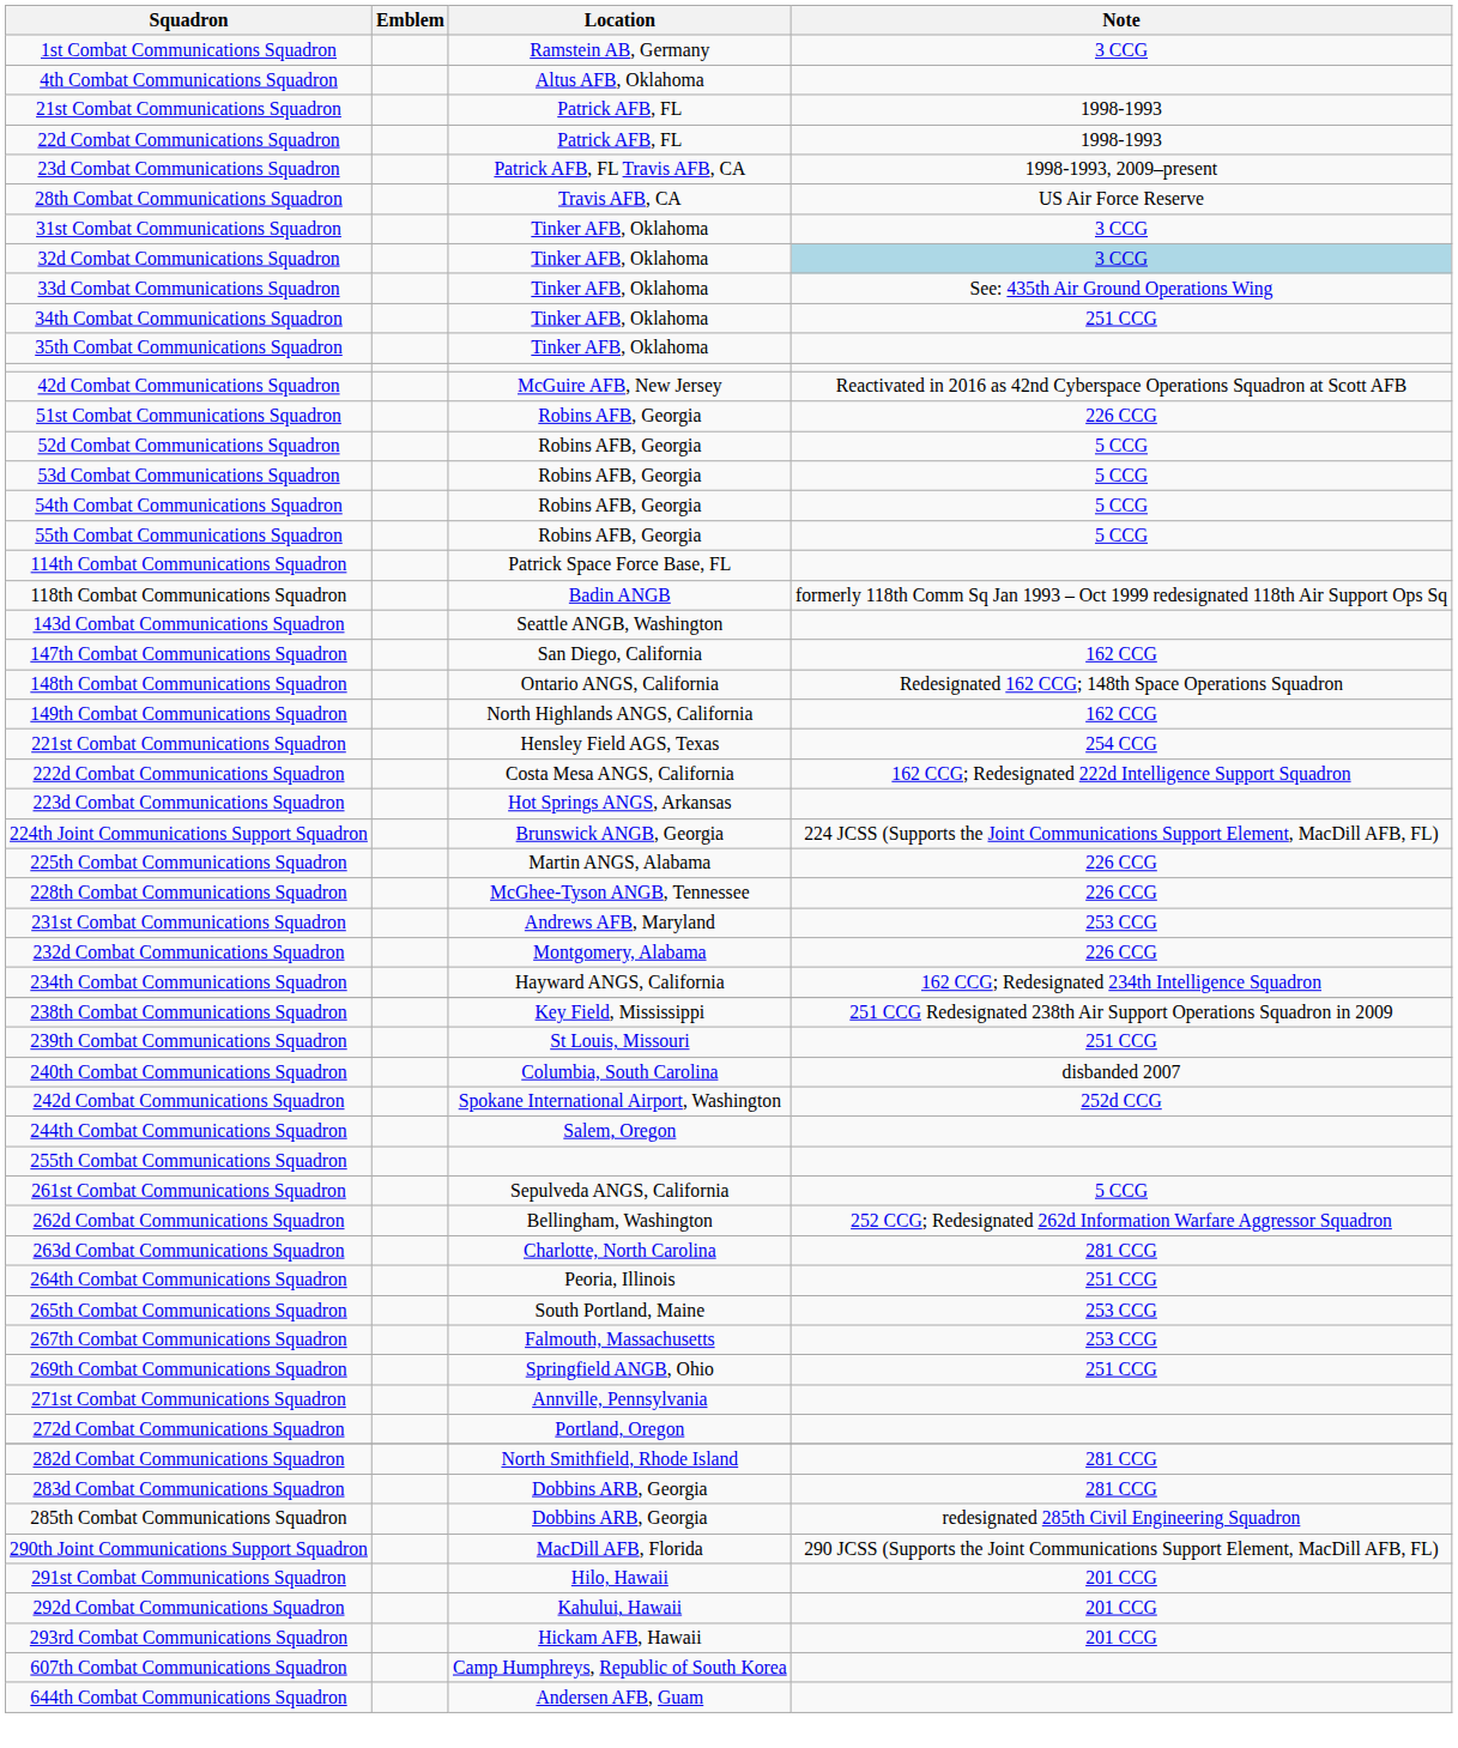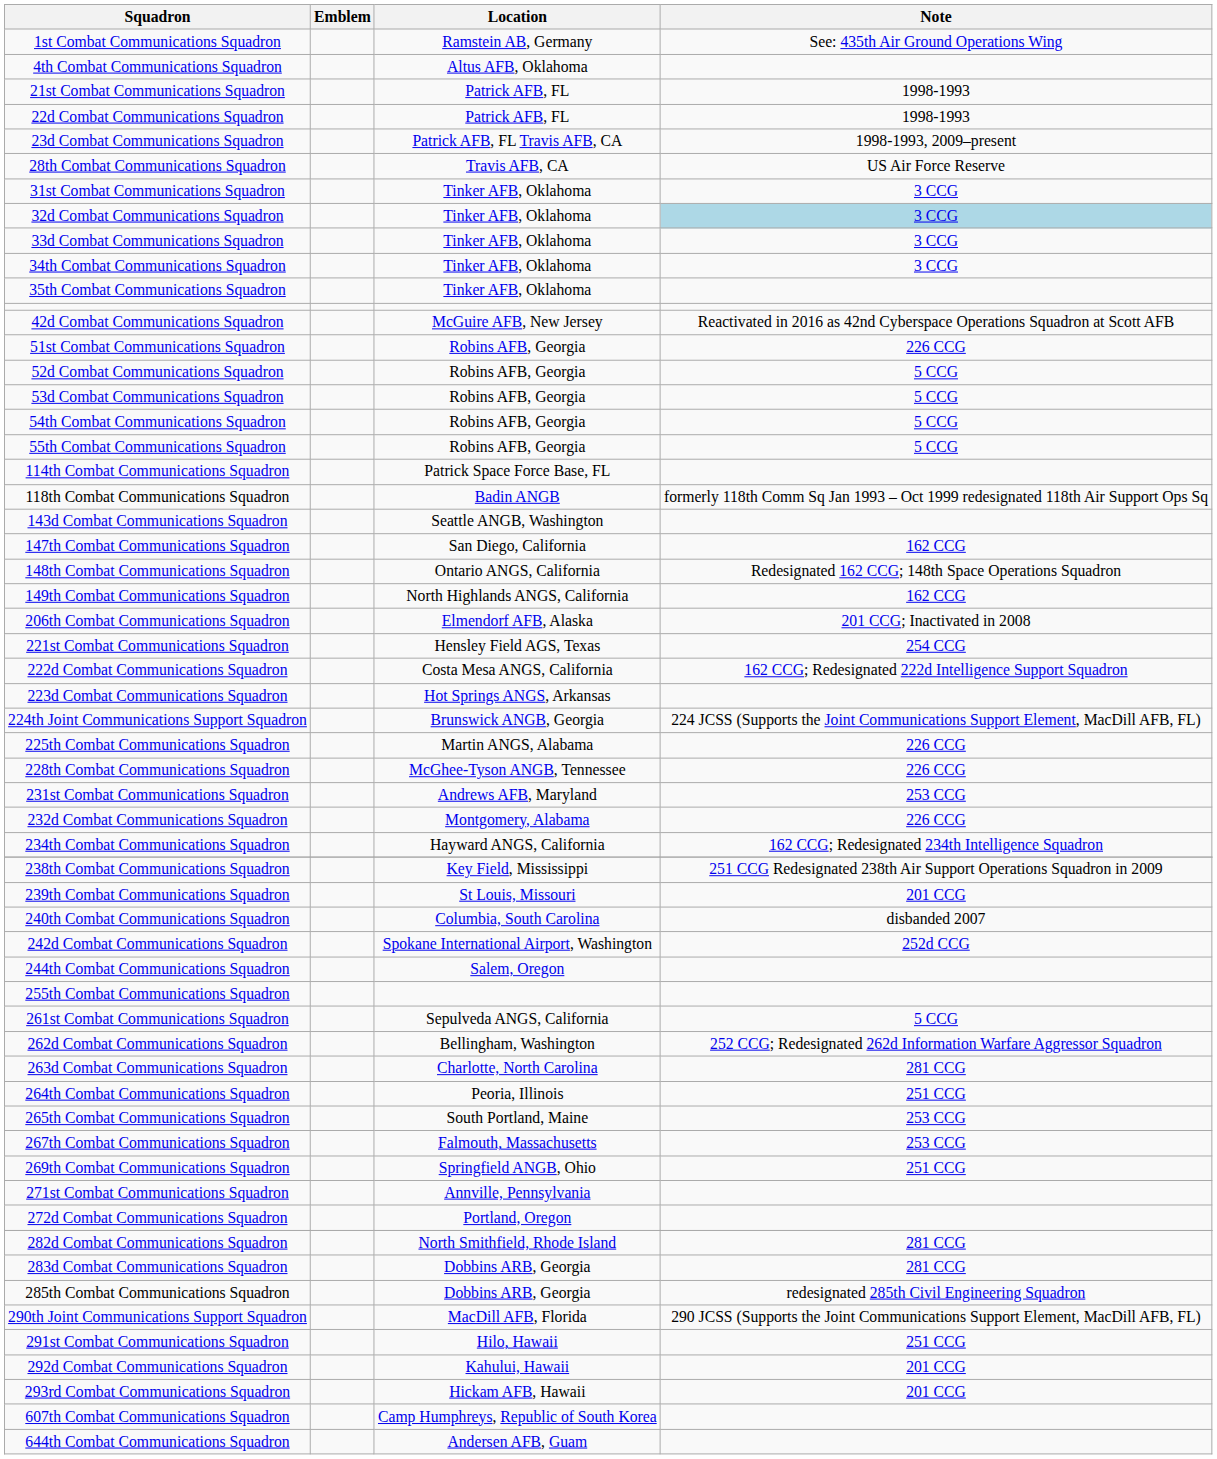 <table class="wikitable" style="text-align:center">
 <tr>
 <th>Squadron</th>
 <th>Emblem</th>
 <th>Location</th>
 <th>Note</th>
 </tr>
 <tr>
 <td><a href='#'>1st Combat Communications Squadron</a></td>
 <td></td>
 <td><a href='#'>Ramstein AB</a>, Germany</td>
-<td><a href='#'>3 CCG</a></td>
+<td>See: <a href='#'>435th Air Ground Operations Wing</a></td>
 </tr>
 <tr>
 <td><a href='#'>4th Combat Communications Squadron</a></td>
 <td></td>
 <td><a href='#'>Altus AFB</a>, Oklahoma</td>
 <td></td>
 </tr>
 <tr>
 <td><a href='#'>21st Combat Communications Squadron</a></td>
 <td></td>
 <td><a href='#'>Patrick AFB</a>, FL</td>
 <td>1998-1993</td>
 </tr>
 <tr>
 <td><a href='#'>22d Combat Communications Squadron</a></td>
 <td></td>
 <td><a href='#'>Patrick AFB</a>, FL</td>
 <td>1998-1993</td>
 </tr>
 <tr>
 <td><a href='#'>23d Combat Communications Squadron</a></td>
 <td></td>
 <td><a href='#'>Patrick AFB</a>, FL <a href='#'>Travis AFB</a>, CA</td>
 <td>1998-1993, 2009–present</td>
 </tr>
 <tr>
 <td><a href='#'>28th Combat Communications Squadron</a></td>
 <td></td>
 <td><a href='#'>Travis AFB</a>, CA</td>
 <td>US Air Force Reserve</td>
 </tr>
 <tr>
 <td><a href='#'>31st Combat Communications Squadron</a></td>
 <td></td>
 <td><a href='#'>Tinker AFB</a>, Oklahoma</td>
 <td><a href='#'>3 CCG</a></td>
 </tr>
 <tr>
 <td><a href='#'>32d Combat Communications Squadron</a></td>
 <td></td>
 <td><a href='#'>Tinker AFB</a>, Oklahoma</td>
 <td style="background: lightblue;"><a href='#'>3 CCG</a></td>
 </tr>
 <tr>
 <td><a href='#'>33d Combat Communications Squadron</a></td>
 <td></td>
 <td><a href='#'>Tinker AFB</a>, Oklahoma</td>
-<td>See: <a href='#'>435th Air Ground Operations Wing</a></td>
+<td><a href='#'>3 CCG</a></td>
 </tr>
 <tr>
 <td><a href='#'>34th Combat Communications Squadron</a></td>
 <td></td>
 <td><a href='#'>Tinker AFB</a>, Oklahoma</td>
-<td><a href='#'>251 CCG</a></td>
+<td><a href='#'>3 CCG</a></td>
 </tr>
 <tr>
 <td><a href='#'>35th Combat Communications Squadron</a></td>
 <td></td>
 <td><a href='#'>Tinker AFB</a>, Oklahoma</td>
 <td></td>
 </tr>
 <tr>
 <td></td>
 <td></td>
 <td></td>
 </tr>
 <tr>
 <td><a href='#'>42d Combat Communications Squadron</a></td>
 <td></td>
 <td><a href='#'>McGuire AFB</a>, New Jersey</td>
 <td>Reactivated in 2016 as 42nd Cyberspace Operations Squadron at Scott AFB</td>
 </tr>
 <tr>
 <td><a href='#'>51st Combat Communications Squadron</a></td>
 <td></td>
 <td><a href='#'>Robins AFB</a>, Georgia</td>
 <td><a href='#'>226 CCG</a></td>
 </tr>
 <tr>
 <td><a href='#'>52d Combat Communications Squadron</a></td>
 <td></td>
 <td>Robins AFB, Georgia</td>
 <td><a href='#'>5 CCG</a></td>
 </tr>
 <tr>
 <td><a href='#'>53d Combat Communications Squadron</a></td>
 <td></td>
 <td>Robins AFB, Georgia</td>
 <td><a href='#'>5 CCG</a></td>
 </tr>
 <tr>
 <td><a href='#'>54th Combat Communications Squadron</a></td>
 <td></td>
 <td>Robins AFB, Georgia</td>
 <td><a href='#'>5 CCG</a></td>
 </tr>
 <tr>
 <td><a href='#'>55th Combat Communications Squadron</a></td>
 <td></td>
 <td>Robins AFB, Georgia</td>
 <td><a href='#'>5 CCG</a></td>
 </tr>
 <tr>
 <td><a href='#'>114th Combat Communications Squadron</a></td>
 <td></td>
 <td>Patrick Space Force Base, FL</td>
 <td></td>
 </tr>
 <tr>
 <td>118th Combat Communications Squadron</td>
 <td></td>
 <td><a href='#'>Badin ANGB</a></td>
 <td>formerly 118th Comm Sq Jan 1993 – Oct 1999 redesignated 118th Air Support Ops Sq</td>
 </tr>
 <tr>
 <td><a href='#'>143d Combat Communications Squadron</a></td>
 <td></td>
 <td>Seattle ANGB, Washington</td>
 <td></td>
 </tr>
 <tr>
 <td><a href='#'>147th Combat Communications Squadron</a></td>
 <td></td>
 <td>San Diego, California</td>
 <td><a href='#'>162 CCG</a></td>
 </tr>
 <tr>
 <td><a href='#'>148th Combat Communications Squadron</a></td>
 <td></td>
 <td>Ontario ANGS, California</td>
 <td>Redesignated <a href='#'>162 CCG</a>; 148th Space Operations Squadron</td>
 </tr>
 <tr>
 <td><a href='#'>149th Combat Communications Squadron</a></td>
 <td></td>
 <td>North Highlands ANGS, California</td>
 <td><a href='#'>162 CCG</a></td>
 </tr>
 <tr>
+<td><a href='#'>206th Combat Communications Squadron</a></td>
+<td></td>
+<td><a href='#'>Elmendorf AFB</a>, Alaska</td>
+<td><a href='#'>201 CCG</a>; Inactivated in 2008</td>
+</tr>
+<tr>
 <td><a href='#'>221st Combat Communications Squadron</a></td>
 <td></td>
 <td>Hensley Field AGS, Texas</td>
 <td><a href='#'>254 CCG</a></td>
 </tr>
 <tr>
 <td><a href='#'>222d Combat Communications Squadron</a></td>
 <td></td>
 <td>Costa Mesa ANGS, California</td>
 <td><a href='#'>162 CCG</a>; Redesignated <a href='#'>222d Intelligence Support Squadron</a></td>
 </tr>
 <tr>
 <td><a href='#'>223d Combat Communications Squadron</a></td>
 <td></td>
 <td><a href='#'>Hot Springs ANGS</a>, Arkansas</td>
 <td></td>
 </tr>
 <tr>
 <td><a href='#'>224th Joint Communications Support Squadron</a></td>
 <td></td>
 <td><a href='#'>Brunswick ANGB</a>, Georgia</td>
 <td>224 JCSS (Supports the <a href='#'>Joint Communications Support Element</a>, MacDill AFB, FL)</td>
 </tr>
 <tr>
 <td><a href='#'>225th Combat Communications Squadron</a></td>
 <td></td>
 <td>Martin ANGS, Alabama</td>
 <td><a href='#'>226 CCG</a></td>
 </tr>
 <tr>
 <td><a href='#'>228th Combat Communications Squadron</a></td>
 <td></td>
 <td><a href='#'>McGhee-Tyson ANGB</a>, Tennessee</td>
 <td><a href='#'>226 CCG</a></td>
 </tr>
 <tr>
 <td><a href='#'>231st Combat Communications Squadron</a></td>
 <td></td>
 <td><a href='#'>Andrews AFB</a>, Maryland</td>
 <td><a href='#'>253 CCG</a></td>
 </tr>
 <tr>
 <td><a href='#'>232d Combat Communications Squadron</a></td>
 <td></td>
 <td><a href='#'>Montgomery, Alabama</a></td>
 <td><a href='#'>226 CCG</a></td>
 </tr>
 <tr>
 <td><a href='#'>234th Combat Communications Squadron</a></td>
 <td></td>
 <td>Hayward ANGS, California</td>
 <td><a href='#'>162 CCG</a>; Redesignated <a href='#'>234th Intelligence Squadron</a></td>
 </tr>
 <tr | >
 </tr>
 <tr>
 <td><a href='#'>238th Combat Communications Squadron</a></td>
 <td></td>
 <td><a href='#'>Key Field</a>, Mississippi</td>
 <td><a href='#'>251 CCG</a> Redesignated 238th Air Support Operations Squadron in 2009</td>
 </tr>
 <tr>
 <td><a href='#'>239th Combat Communications Squadron</a></td>
 <td></td>
 <td><a href='#'>St Louis, Missouri</a></td>
-<td><a href='#'>251 CCG</a></td>
+<td><a href='#'>201 CCG</a></td>
 </tr>
 <tr>
 <td><a href='#'>240th Combat Communications Squadron</a></td>
 <td></td>
 <td><a href='#'>Columbia, South Carolina</a></td>
 <td>disbanded 2007</td>
 </tr>
 <tr>
 <td><a href='#'>242d Combat Communications Squadron</a></td>
 <td></td>
 <td><a href='#'>Spokane International Airport</a>, Washington</td>
 <td><a href='#'>252d CCG</a></td>
 </tr>
 <tr>
 <td><a href='#'>244th Combat Communications Squadron</a></td>
 <td></td>
 <td><a href='#'>Salem, Oregon</a></td>
 <td></td>
 </tr>
 <tr>
 <td><a href='#'>255th Combat Communications Squadron</a></td>
 <td></td>
 <td></td>
 <td></td>
 </tr>
 <tr>
 <td><a href='#'>261st Combat Communications Squadron</a></td>
 <td></td>
 <td>Sepulveda ANGS, California</td>
 <td><a href='#'>5 CCG</a></td>
 </tr>
 <tr>
 <td><a href='#'>262d Combat Communications Squadron</a></td>
 <td></td>
 <td>Bellingham, Washington</td>
 <td><a href='#'>252 CCG</a>; Redesignated <a href='#'>262d Information Warfare Aggressor Squadron</a></td>
 </tr>
 <tr>
 <td><a href='#'>263d Combat Communications Squadron</a></td>
 <td></td>
 <td><a href='#'>Charlotte, North Carolina</a></td>
 <td><a href='#'>281 CCG</a></td>
 </tr>
 <tr>
 <td><a href='#'>264th Combat Communications Squadron</a></td>
 <td></td>
 <td>Peoria, Illinois</td>
 <td><a href='#'>251 CCG</a></td>
 </tr>
 <tr>
 <td><a href='#'>265th Combat Communications Squadron</a></td>
 <td></td>
 <td>South Portland, Maine</td>
 <td><a href='#'>253 CCG</a></td>
 </tr>
 <tr>
 <td><a href='#'>267th Combat Communications Squadron</a></td>
 <td></td>
 <td><a href='#'>Falmouth, Massachusetts</a></td>
 <td><a href='#'>253 CCG</a></td>
 </tr>
 <tr>
 <td><a href='#'>269th Combat Communications Squadron</a></td>
 <td></td>
 <td><a href='#'>Springfield ANGB</a>, Ohio</td>
 <td><a href='#'>251 CCG</a></td>
 </tr>
 <tr>
 <td><a href='#'>271st Combat Communications Squadron</a></td>
 <td></td>
 <td><a href='#'>Annville, Pennsylvania</a></td>
 <td></td>
 </tr>
 <tr>
 <td><a href='#'>272d Combat Communications Squadron</a></td>
 <td></td>
 <td><a href='#'>Portland, Oregon</a></td>
 <td></td>
 </tr>
 <tr | >
 </tr>
 <tr>
 <td><a href='#'>282d Combat Communications Squadron</a></td>
 <td></td>
 <td><a href='#'>North Smithfield, Rhode Island</a></td>
 <td><a href='#'>281 CCG</a></td>
 </tr>
 <tr>
 <td><a href='#'>283d Combat Communications Squadron</a></td>
 <td></td>
 <td><a href='#'>Dobbins ARB</a>, Georgia</td>
 <td><a href='#'>281 CCG</a></td>
 </tr>
 <tr>
 <td>285th Combat Communications Squadron</td>
 <td></td>
 <td><a href='#'>Dobbins ARB</a>, Georgia</td>
 <td>redesignated <a href='#'>285th Civil Engineering Squadron</a></td>
 </tr>
 <tr>
 <td><a href='#'>290th Joint Communications Support Squadron</a></td>
 <td></td>
 <td><a href='#'>MacDill AFB</a>, Florida</td>
 <td>290 JCSS (Supports the Joint Communications Support Element, MacDill AFB, FL)</td>
 </tr>
 <tr>
 <td><a href='#'>291st Combat Communications Squadron</a></td>
 <td></td>
 <td><a href='#'>Hilo, Hawaii</a></td>
-<td><a href='#'>201 CCG</a></td>
+<td><a href='#'>251 CCG</a></td>
 </tr>
 <tr>
 <td><a href='#'>292d Combat Communications Squadron</a></td>
 <td></td>
 <td><a href='#'>Kahului, Hawaii</a></td>
 <td><a href='#'>201 CCG</a></td>
 </tr>
 <tr>
 <td><a href='#'>293rd Combat Communications Squadron</a></td>
 <td></td>
 <td><a href='#'>Hickam AFB</a>, Hawaii</td>
 <td><a href='#'>201 CCG</a></td>
 </tr>
 <tr>
 <td><a href='#'>607th Combat Communications Squadron</a></td>
 <td></td>
 <td><a href='#'>Camp Humphreys</a>, <a href='#'>Republic of South Korea</a></td>
 <td></td>
 </tr>
 <tr>
 <td><a href='#'>644th Combat Communications Squadron</a> </td>
 <td></td>
 <td><a href='#'>Andersen AFB</a>, <a href='#'>Guam</a></td>
 <td></td>
 </tr>
 </table>
